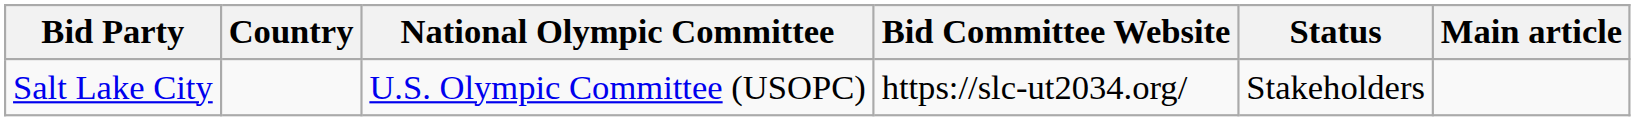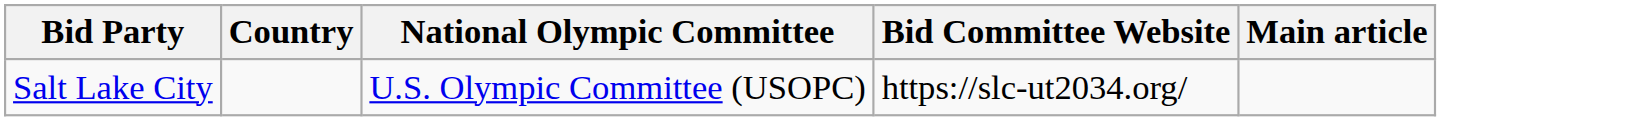 <table class="wikitable plainrowheaders" style="text-align: left;">
 <tr>
 <th scope="col">Bid Party</th>
 <th scope="col">Country</th>
 <th scope="col">National Olympic Committee<br></th>
 <th scope="col">Bid Committee Website</th>
-<th scope="col">Status</th>
 <th scope="col">Main article</th>
 </tr>
 <tr>
 <td><a href='#'>Salt Lake City</a></td>
 <td></td>
 <td><a href='#'>U.S. Olympic Committee</a> (USOPC)</td>
 <td>https://slc-ut2034.org/</td>
-<td>Stakeholders</td>
 <td></td>
 </tr>
 </table>
